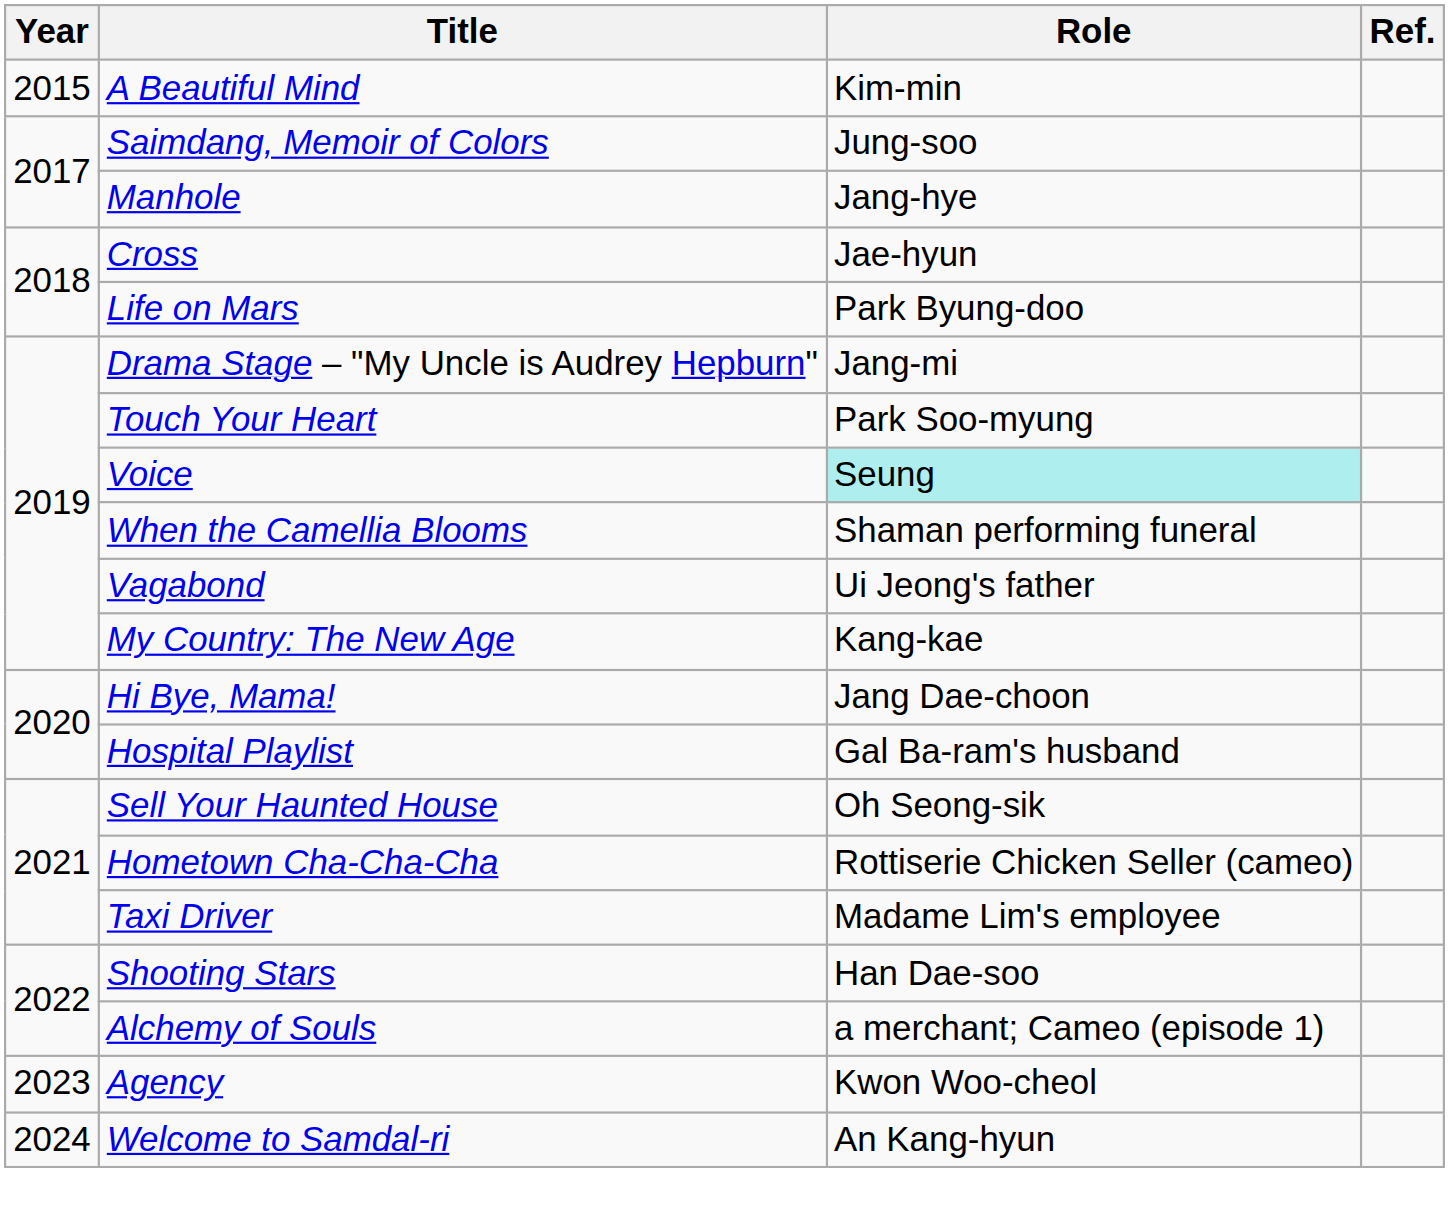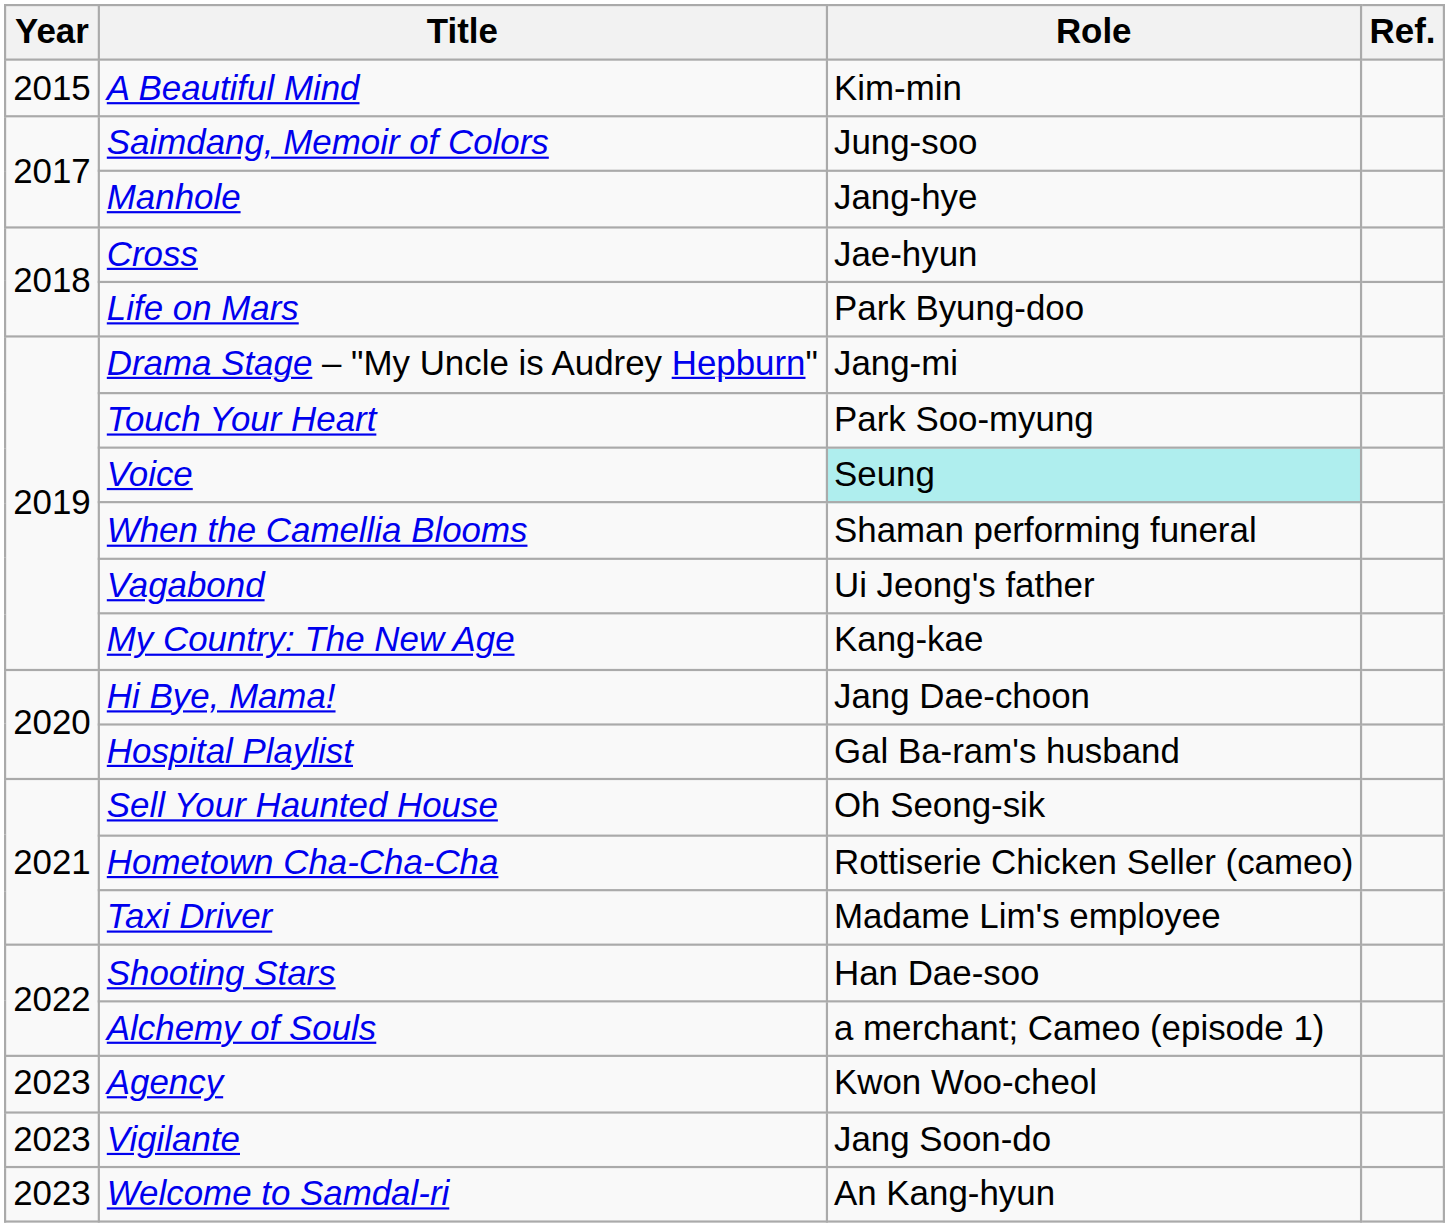 <table class="wikitable">
 <tr>
 <th>Year</th>
 <th>Title</th>
 <th>Role</th>
 <th>Ref.</th>
 </tr>
 <tr>
 <td>2015</td>
 <td><em><a href='#'>A Beautiful Mind</a></em></td>
 <td>Kim-min</td>
 <td></td>
 </tr>
 <tr>
 <td rowspan="2">2017</td>
 <td><em><a href='#'>Saimdang, Memoir of Colors</a></em></td>
 <td>Jung-soo</td>
 <td></td>
 </tr>
 <tr>
 <td><em><a href='#'>Manhole</a></em></td>
 <td>Jang-hye</td>
 <td></td>
 </tr>
 <tr>
 <td rowspan="2">2018</td>
 <td><em><a href='#'>Cross</a></em></td>
 <td>Jae-hyun</td>
 <td></td>
 </tr>
 <tr>
 <td><em><a href='#'>Life on Mars</a></em></td>
 <td>Park Byung-doo</td>
 <td></td>
 </tr>
 <tr>
 <td rowspan="6">2019</td>
 <td><em><a href='#'>Drama Stage</a></em> – "My Uncle is Audrey <a href='#'>Hepburn</a>"</td>
 <td>Jang-mi</td>
 <td></td>
 </tr>
 <tr>
 <td><em><a href='#'>Touch Your Heart</a></em></td>
 <td>Park Soo-myung</td>
 <td></td>
 </tr>
 <tr>
 <td><em><a href='#'>Voice</a></em></td>
 <td style="background: paleturquoise;">Seung</td>
 <td></td>
 </tr>
 <tr>
 <td><em><a href='#'>When the Camellia Blooms</a></em></td>
 <td>Shaman performing funeral</td>
 <td></td>
 </tr>
 <tr>
 <td><em><a href='#'>Vagabond</a></em></td>
 <td>Ui Jeong's father</td>
 <td></td>
 </tr>
 <tr>
 <td><em><a href='#'>My Country: The New Age</a></em></td>
 <td>Kang-kae</td>
 <td></td>
 </tr>
 <tr>
 <td rowspan="2">2020</td>
 <td><em><a href='#'>Hi Bye, Mama!</a></em></td>
 <td>Jang Dae-choon</td>
 <td></td>
 </tr>
 <tr>
 <td><em><a href='#'>Hospital Playlist</a></em></td>
 <td>Gal Ba-ram's husband</td>
 <td></td>
 </tr>
 <tr>
 <td rowspan="3">2021</td>
 <td><em><a href='#'>Sell Your Haunted House</a></em></td>
 <td>Oh Seong-sik</td>
 <td></td>
 </tr>
 <tr>
 <td><em><a href='#'>Hometown Cha-Cha-Cha</a></em></td>
 <td>Rottiserie Chicken Seller (cameo)</td>
 <td></td>
 </tr>
 <tr>
 <td><em><a href='#'>Taxi Driver</a></em></td>
 <td>Madame Lim's employee</td>
 <td></td>
 </tr>
 <tr>
 <td rowspan=2>2022</td>
 <td><em><a href='#'>Shooting Stars</a></em></td>
 <td>Han Dae-soo</td>
 <td></td>
 </tr>
 <tr>
 <td><em><a href='#'>Alchemy of Souls</a></em></td>
 <td>a merchant; Cameo (episode 1)</td>
 <td></td>
 </tr>
 <tr>
 <td>2023</td>
 <td><em><a href='#'>Agency</a></em></td>
 <td>Kwon Woo-cheol</td>
 <td></td>
 </tr>
 <tr>
-<td>2024</td>
+<td>2023</td>
+<td><em><a href='#'>Vigilante</a></em></td>
+<td>Jang Soon-do</td>
+<td></td>
+</tr>
+<tr>
+<td>2023</td>
 <td><em><a href='#'>Welcome to Samdal-ri</a></em></td>
 <td>An Kang-hyun</td>
 <td></td>
 </tr>
 </table>
